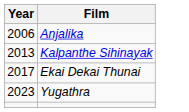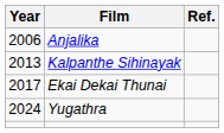 <table class="wikitable">
 <tr>
 <th>Year</th>
 <th>Film</th>
+<th>Ref.</th>
 </tr>
 <tr>
 <td>2006</td>
 <td><em><a href='#'>Anjalika</a></em></td>
+<td></td>
 </tr>
 <tr>
 <td>2013</td>
 <td><em><a href='#'>Kalpanthe Sihinayak</a></em></td>
+<td></td>
 </tr>
 <tr>
 <td>2017</td>
 <td><em>Ekai Dekai Thunai</em></td>
+<td></td>
 </tr>
 <tr>
-<td>2023</td>
+<td>2024</td>
 <td><em>Yugathra</em></td>
+<td></td>
 </tr>
 <tr>
 <td></td>
 <td></td>
+<td></td>
 </tr>
 </table>
